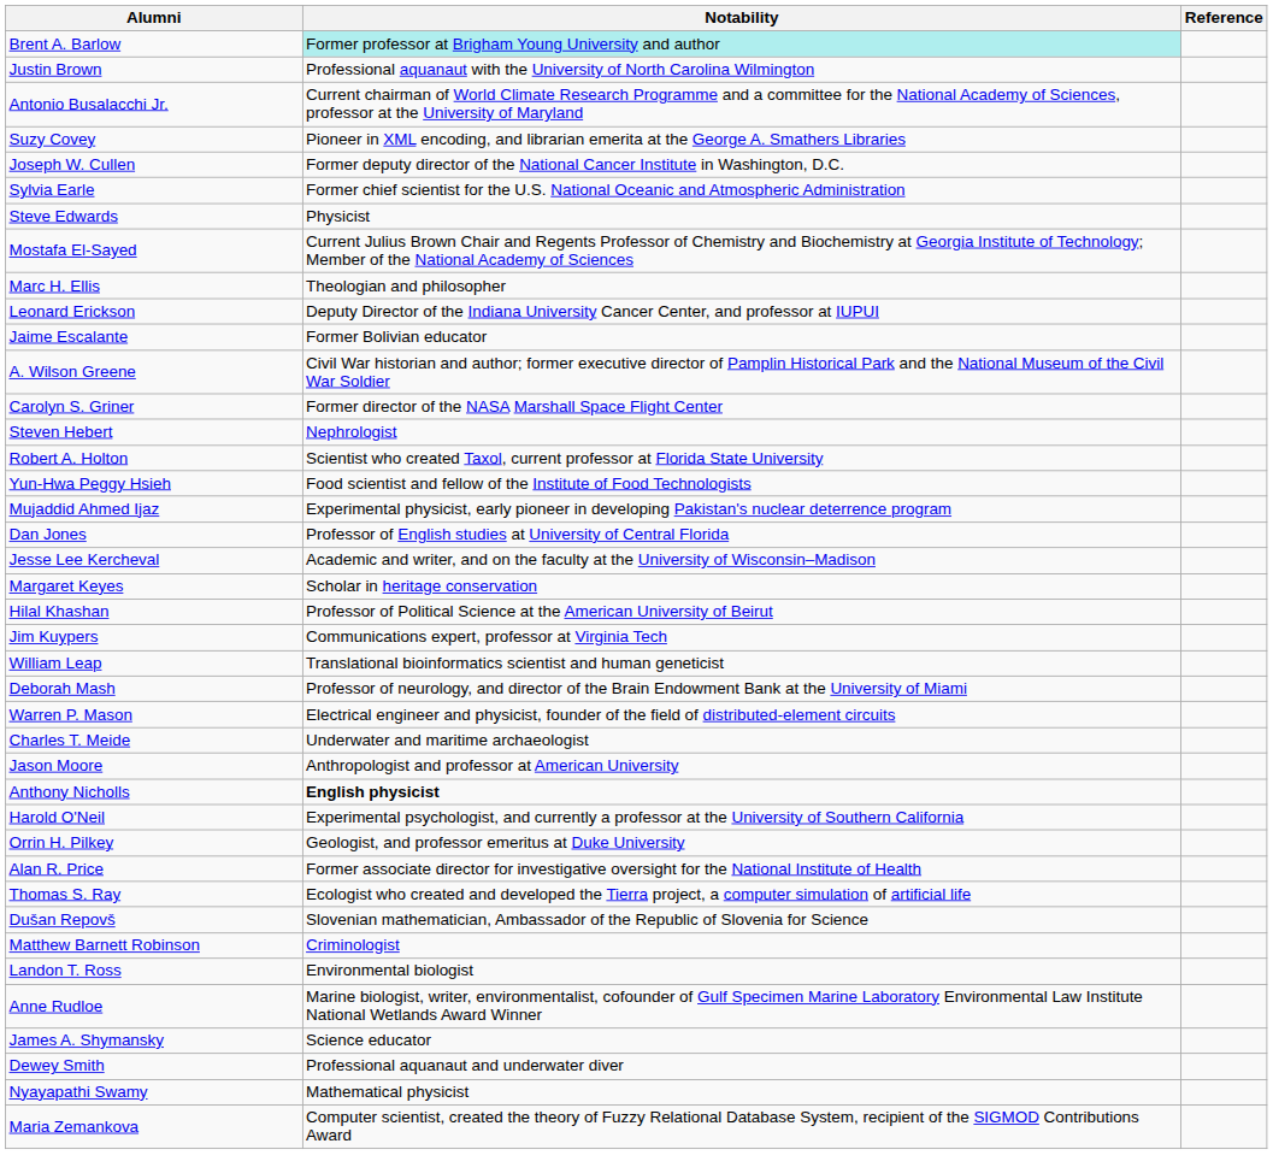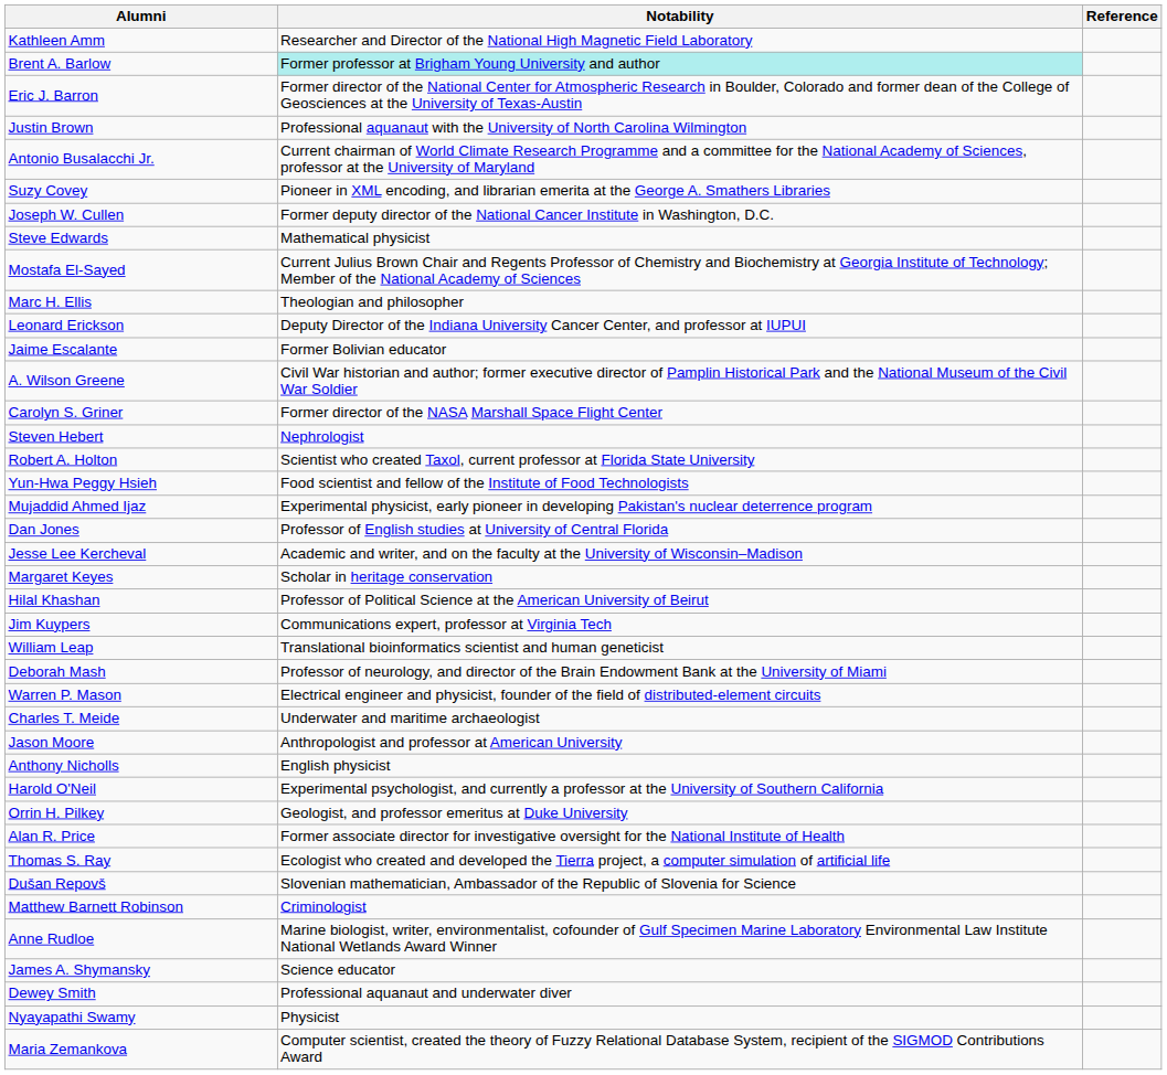 <table class="wikitable vertical-align-top">
 <tr>
 <th style="width:25%;">Alumni</th>
 <th style="width:75%;">Notability</th>
 <th style="width:*;" class="unsortable">Reference</th>
 </tr>
 <tr>
+<td><a href='#'>Kathleen Amm</a></td>
+<td>Researcher and Director of the <a href='#'>National High Magnetic Field Laboratory</a></td>
+<td></td>
+</tr>
+<tr>
 <td><a href='#'>Brent A. Barlow</a></td>
 <td style="background: paleturquoise;">Former professor at <a href='#'>Brigham Young University</a> and author</td>
+<td></td>
+</tr>
+<tr>
+<td><a href='#'>Eric J. Barron</a></td>
+<td>Former director of the <a href='#'>National Center for Atmospheric Research</a> in Boulder, Colorado and former dean of the College of Geosciences at the <a href='#'>University of Texas-Austin</a></td>
 <td></td>
 </tr>
 <tr>
 <td><a href='#'>Justin Brown</a></td>
 <td>Professional <a href='#'>aquanaut</a> with the <a href='#'>University of North Carolina Wilmington</a></td>
 <td></td>
 </tr>
 <tr>
 <td><a href='#'>Antonio Busalacchi Jr.</a></td>
 <td>Current chairman of <a href='#'>World Climate Research Programme</a> and a committee for the <a href='#'>National Academy of Sciences</a>, professor at the <a href='#'>University of Maryland</a></td>
 <td></td>
 </tr>
 <tr>
 <td><a href='#'>Suzy Covey</a></td>
 <td>Pioneer in <a href='#'>XML</a> encoding, and librarian emerita at the <a href='#'>George A. Smathers Libraries</a></td>
 <td></td>
 </tr>
 <tr>
 <td><a href='#'>Joseph W. Cullen</a></td>
 <td>Former deputy director of the <a href='#'>National Cancer Institute</a> in Washington, D.C.</td>
 <td></td>
 </tr>
 <tr>
-<td><a href='#'>Sylvia Earle</a></td>
-<td>Former chief scientist for the U.S. <a href='#'>National Oceanic and Atmospheric Administration</a></td>
-<td></td>
-</tr>
-<tr>
 <td><a href='#'>Steve Edwards</a></td>
-<td>Physicist</td>
+<td>Mathematical physicist</td>
 <td></td>
 </tr>
 <tr>
 <td><a href='#'>Mostafa El-Sayed</a></td>
 <td>Current Julius Brown Chair and Regents Professor of Chemistry and Biochemistry at <a href='#'>Georgia Institute of Technology</a>; Member of the <a href='#'>National Academy of Sciences</a></td>
 <td></td>
 </tr>
 <tr>
 <td><a href='#'>Marc H. Ellis</a></td>
 <td>Theologian and philosopher</td>
 <td></td>
 </tr>
 <tr>
 <td><a href='#'>Leonard Erickson</a></td>
 <td>Deputy Director of the <a href='#'>Indiana University</a> Cancer Center, and professor at <a href='#'>IUPUI</a></td>
 <td></td>
 </tr>
 <tr>
 <td><a href='#'>Jaime Escalante</a></td>
 <td>Former Bolivian educator</td>
 <td></td>
 </tr>
 <tr>
 <td><a href='#'>A. Wilson Greene</a></td>
 <td>Civil War historian and author; former executive director of <a href='#'>Pamplin Historical Park</a> and the <a href='#'>National Museum of the Civil War Soldier</a></td>
 <td></td>
 </tr>
 <tr>
 <td><a href='#'>Carolyn S. Griner</a></td>
 <td>Former director of the <a href='#'>NASA</a> <a href='#'>Marshall Space Flight Center</a></td>
 <td></td>
 </tr>
 <tr>
 <td><a href='#'>Steven Hebert</a></td>
 <td><a href='#'>Nephrologist</a></td>
 <td></td>
 </tr>
 <tr>
 <td><a href='#'>Robert A. Holton</a></td>
 <td>Scientist who created <a href='#'>Taxol</a>, current professor at <a href='#'>Florida State University</a></td>
 <td></td>
 </tr>
 <tr>
 <td><a href='#'>Yun-Hwa Peggy Hsieh</a></td>
 <td>Food scientist and fellow of the <a href='#'>Institute of Food Technologists</a></td>
 <td></td>
 </tr>
 <tr>
 <td><a href='#'>Mujaddid Ahmed Ijaz</a></td>
 <td>Experimental physicist, early pioneer in developing <a href='#'>Pakistan's nuclear deterrence program</a></td>
 <td></td>
 </tr>
 <tr>
 <td><a href='#'>Dan Jones</a></td>
 <td>Professor of <a href='#'>English studies</a> at <a href='#'>University of Central Florida</a></td>
 <td></td>
 </tr>
 <tr>
 <td><a href='#'>Jesse Lee Kercheval</a></td>
 <td>Academic and writer, and on the faculty at the <a href='#'>University of Wisconsin–Madison</a></td>
 <td></td>
 </tr>
 <tr>
 <td><a href='#'>Margaret Keyes</a></td>
 <td>Scholar in <a href='#'>heritage conservation</a></td>
 <td></td>
 </tr>
 <tr>
 <td><a href='#'>Hilal Khashan</a></td>
 <td>Professor of Political Science at the <a href='#'>American University of Beirut</a></td>
 <td></td>
 </tr>
 <tr>
 <td><a href='#'>Jim Kuypers</a></td>
 <td>Communications expert, professor at <a href='#'>Virginia Tech</a></td>
 <td></td>
 </tr>
 <tr>
 <td><a href='#'>William Leap</a></td>
 <td>Translational bioinformatics scientist and human geneticist</td>
 <td></td>
 </tr>
 <tr>
 <td><a href='#'>Deborah Mash</a></td>
 <td>Professor of neurology, and director of the Brain Endowment Bank at the <a href='#'>University of Miami</a></td>
 <td></td>
 </tr>
 <tr>
 <td><a href='#'>Warren P. Mason</a></td>
 <td>Electrical engineer and physicist, founder of the field of <a href='#'>distributed-element circuits</a></td>
 <td></td>
 </tr>
 <tr>
 <td><a href='#'>Charles T. Meide</a></td>
 <td>Underwater and maritime archaeologist</td>
 <td></td>
 </tr>
 <tr>
 <td><a href='#'>Jason Moore</a></td>
 <td>Anthropologist and professor at <a href='#'>American University</a></td>
 <td></td>
 </tr>
 <tr>
 <td><a href='#'>Anthony Nicholls</a></td>
-<td><strong>English physicist</strong></td>
+<td>English physicist</td>
 <td></td>
 </tr>
 <tr>
 <td><a href='#'>Harold O'Neil</a></td>
 <td>Experimental psychologist, and currently a professor at the <a href='#'>University of Southern California</a></td>
 <td></td>
 </tr>
 <tr>
 <td><a href='#'>Orrin H. Pilkey</a></td>
 <td>Geologist, and professor emeritus at <a href='#'>Duke University</a></td>
 <td></td>
 </tr>
 <tr>
 <td><a href='#'>Alan R. Price</a></td>
 <td>Former associate director for investigative oversight for the <a href='#'>National Institute of Health</a></td>
 <td></td>
 </tr>
 <tr>
 <td><a href='#'>Thomas S. Ray</a></td>
 <td>Ecologist who created and developed the <a href='#'>Tierra</a> project, a <a href='#'>computer simulation</a> of <a href='#'>artificial life</a></td>
 <td></td>
 </tr>
 <tr>
 <td><a href='#'>Dušan Repovš</a></td>
 <td>Slovenian mathematician, Ambassador of the Republic of Slovenia for Science</td>
 <td></td>
 </tr>
 <tr>
 <td><a href='#'>Matthew Barnett Robinson</a></td>
 <td><a href='#'>Criminologist</a></td>
 <td></td>
 </tr>
 <tr>
-<td><a href='#'>Landon T. Ross</a></td>
-<td>Environmental biologist</td>
-<td></td>
-</tr>
-<tr>
 <td><a href='#'>Anne Rudloe</a></td>
 <td>Marine biologist, writer, environmentalist, cofounder of <a href='#'>Gulf Specimen Marine Laboratory</a> Environmental Law Institute National Wetlands Award Winner</td>
 <td></td>
 </tr>
 <tr>
 <td><a href='#'>James A. Shymansky</a></td>
 <td>Science educator</td>
 <td></td>
 </tr>
 <tr>
 <td><a href='#'>Dewey Smith</a></td>
 <td>Professional aquanaut and underwater diver</td>
 <td></td>
 </tr>
 <tr>
 <td><a href='#'>Nyayapathi Swamy</a></td>
-<td>Mathematical physicist</td>
+<td>Physicist</td>
 <td></td>
 </tr>
 <tr>
 <td><a href='#'>Maria Zemankova</a></td>
 <td>Computer scientist, created the theory of Fuzzy Relational Database System, recipient of the <a href='#'>SIGMOD</a> Contributions Award</td>
 <td></td>
 </tr>
 </table>
